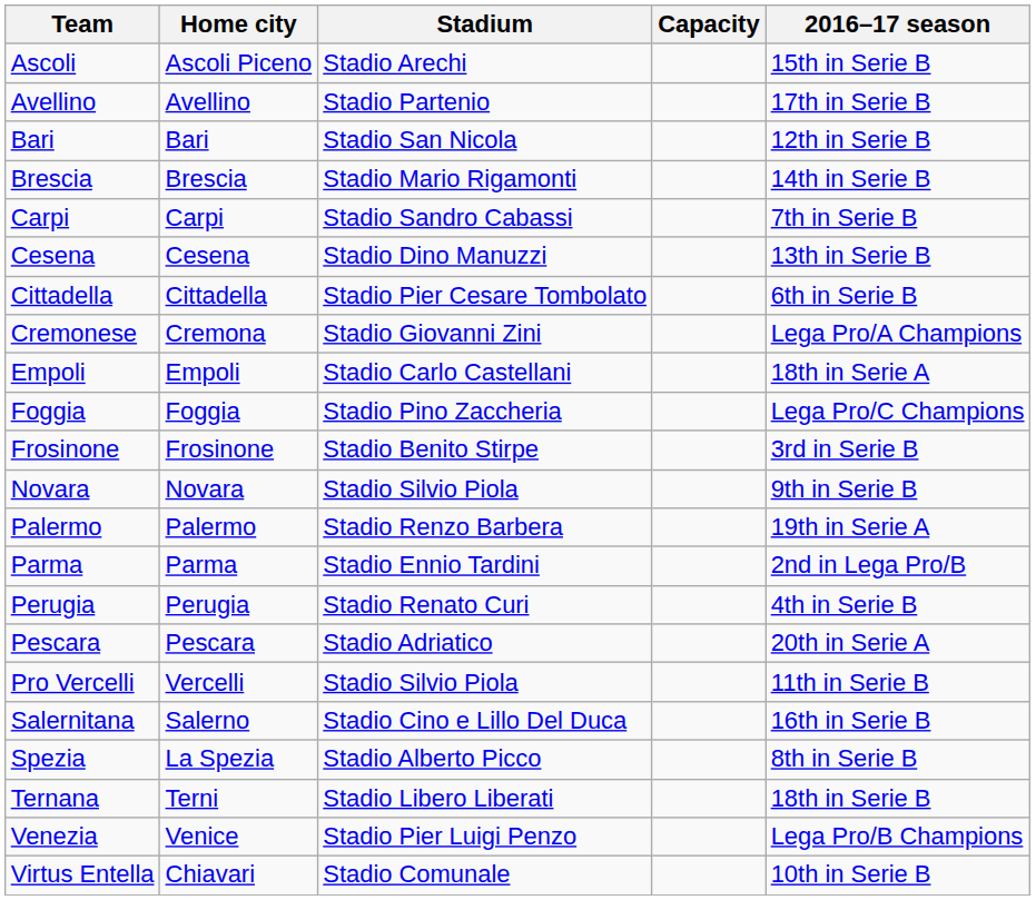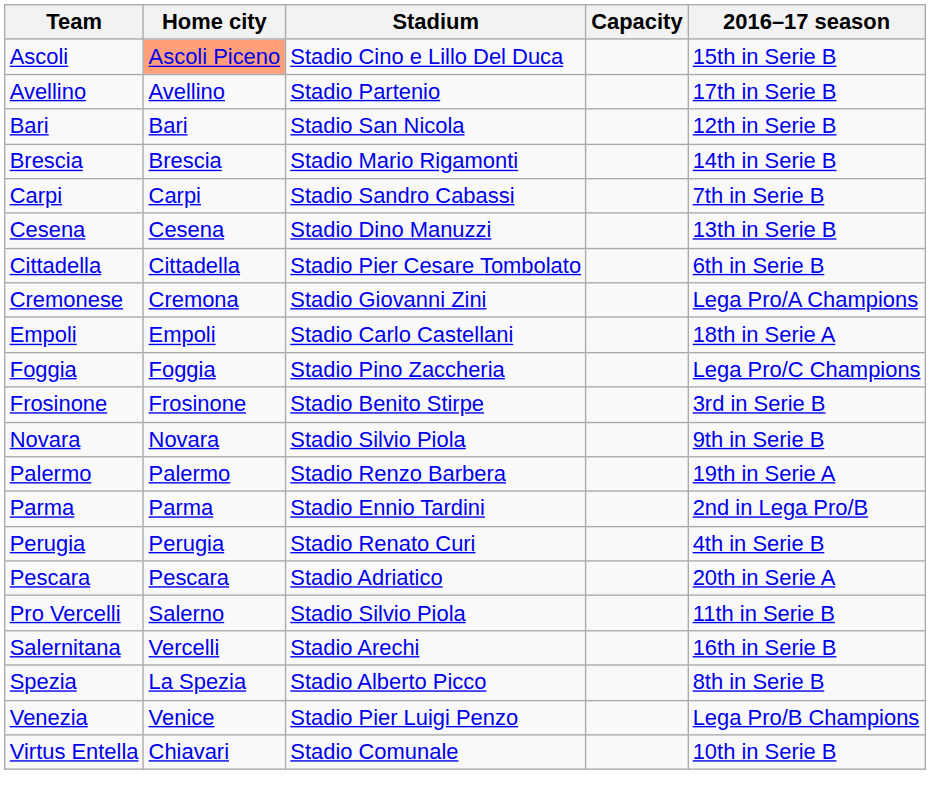 <table class="wikitable sortable">
 <tr>
 <th>Team</th>
 <th>Home city</th>
 <th>Stadium</th>
 <th>Capacity</th>
 <th>2016–17 season</th>
 </tr>
 <tr>
 <td><a href='#'>Ascoli</a></td>
-<td><a href='#'>Ascoli Piceno</a></td>
-<td><a href='#'>Stadio Arechi</a></td>
+<td style="background: lightsalmon;"><a href='#'>Ascoli Piceno</a></td>
+<td><a href='#'>Stadio Cino e Lillo Del Duca</a></td>
 <td style="text-align:center;"></td>
 <td><a href='#'>15th in Serie B</a></td>
 </tr>
 <tr>
 <td><a href='#'>Avellino</a></td>
 <td><a href='#'>Avellino</a></td>
 <td><a href='#'>Stadio Partenio</a></td>
 <td style="text-align:center;"></td>
 <td><a href='#'>17th in Serie B</a></td>
 </tr>
 <tr>
 <td><a href='#'>Bari</a></td>
 <td><a href='#'>Bari</a></td>
 <td><a href='#'>Stadio San Nicola</a></td>
 <td style="text-align:center;"></td>
 <td><a href='#'>12th in Serie B</a></td>
 </tr>
 <tr>
 <td><a href='#'>Brescia</a></td>
 <td><a href='#'>Brescia</a></td>
 <td><a href='#'>Stadio Mario Rigamonti</a></td>
 <td style="text-align:center;"></td>
 <td><a href='#'>14th in Serie B</a></td>
 </tr>
 <tr>
 <td><a href='#'>Carpi</a></td>
 <td><a href='#'>Carpi</a></td>
 <td><a href='#'>Stadio Sandro Cabassi</a></td>
 <td style="text-align:center;"></td>
 <td><a href='#'>7th in Serie B</a></td>
 </tr>
 <tr>
 <td><a href='#'>Cesena</a></td>
 <td><a href='#'>Cesena</a></td>
 <td><a href='#'>Stadio Dino Manuzzi</a></td>
 <td style="text-align:center;"></td>
 <td><a href='#'>13th in Serie B</a></td>
 </tr>
 <tr>
 <td><a href='#'>Cittadella</a></td>
 <td><a href='#'>Cittadella</a></td>
 <td><a href='#'>Stadio Pier Cesare Tombolato</a></td>
 <td style="text-align:center;"></td>
 <td><a href='#'>6th in Serie B</a></td>
 </tr>
 <tr>
 <td><a href='#'>Cremonese</a></td>
 <td><a href='#'>Cremona</a></td>
 <td><a href='#'>Stadio Giovanni Zini</a></td>
 <td style="text-align:center;"></td>
 <td><a href='#'>Lega Pro/A Champions</a></td>
 </tr>
 <tr>
 <td><a href='#'>Empoli</a></td>
 <td><a href='#'>Empoli</a></td>
 <td><a href='#'>Stadio Carlo Castellani</a></td>
 <td style="text-align:center;"></td>
 <td><a href='#'>18th in Serie A</a></td>
 </tr>
 <tr>
 <td><a href='#'>Foggia</a></td>
 <td><a href='#'>Foggia</a></td>
 <td><a href='#'>Stadio Pino Zaccheria</a></td>
 <td style="text-align:center;"></td>
 <td><a href='#'>Lega Pro/C Champions</a></td>
 </tr>
 <tr>
 <td><a href='#'>Frosinone</a></td>
 <td><a href='#'>Frosinone</a></td>
 <td><a href='#'>Stadio Benito Stirpe</a></td>
 <td style="text-align:center;"></td>
 <td><a href='#'>3rd in Serie B</a></td>
 </tr>
 <tr>
 <td><a href='#'>Novara</a></td>
 <td><a href='#'>Novara</a></td>
 <td><a href='#'>Stadio Silvio Piola</a></td>
 <td style="text-align:center;"></td>
 <td><a href='#'>9th in Serie B</a></td>
 </tr>
 <tr>
 <td><a href='#'>Palermo</a></td>
 <td><a href='#'>Palermo</a></td>
 <td><a href='#'>Stadio Renzo Barbera</a></td>
 <td style="text-align:center;"></td>
 <td><a href='#'>19th in Serie A</a></td>
 </tr>
 <tr>
 <td><a href='#'>Parma</a></td>
 <td><a href='#'>Parma</a></td>
 <td><a href='#'>Stadio Ennio Tardini</a></td>
 <td style="text-align:center;"></td>
 <td><a href='#'>2nd in Lega Pro/B</a></td>
 </tr>
 <tr>
 <td><a href='#'>Perugia</a></td>
 <td><a href='#'>Perugia</a></td>
 <td><a href='#'>Stadio Renato Curi</a></td>
 <td style="text-align:center;"></td>
 <td><a href='#'>4th in Serie B</a></td>
 </tr>
 <tr>
 <td><a href='#'>Pescara</a></td>
 <td><a href='#'>Pescara</a></td>
 <td><a href='#'>Stadio Adriatico</a></td>
 <td style="text-align:center;"></td>
 <td><a href='#'>20th in Serie A</a></td>
 </tr>
 <tr>
 <td><a href='#'>Pro Vercelli</a></td>
-<td><a href='#'>Vercelli</a></td>
+<td><a href='#'>Salerno</a></td>
 <td><a href='#'>Stadio Silvio Piola</a></td>
 <td style="text-align:center;"></td>
 <td><a href='#'>11th in Serie B</a></td>
 </tr>
 <tr>
 <td><a href='#'>Salernitana</a></td>
-<td><a href='#'>Salerno</a></td>
-<td><a href='#'>Stadio Cino e Lillo Del Duca</a></td>
+<td><a href='#'>Vercelli</a></td>
+<td><a href='#'>Stadio Arechi</a></td>
 <td style="text-align:center;"></td>
 <td><a href='#'>16th in Serie B</a></td>
 </tr>
 <tr>
 <td><a href='#'>Spezia</a></td>
 <td><a href='#'>La Spezia</a></td>
 <td><a href='#'>Stadio Alberto Picco</a></td>
 <td style="text-align:center;"></td>
 <td><a href='#'>8th in Serie B</a></td>
-</tr>
-<tr>
-<td><a href='#'>Ternana</a></td>
-<td><a href='#'>Terni</a></td>
-<td><a href='#'>Stadio Libero Liberati</a></td>
-<td style="text-align:center;"></td>
-<td><a href='#'>18th in Serie B</a></td>
 </tr>
 <tr>
 <td><a href='#'>Venezia</a></td>
 <td><a href='#'>Venice</a></td>
 <td><a href='#'>Stadio Pier Luigi Penzo</a></td>
 <td style="text-align:center;"></td>
 <td><a href='#'>Lega Pro/B Champions</a></td>
 </tr>
 <tr>
 <td><a href='#'>Virtus Entella</a></td>
 <td><a href='#'>Chiavari</a></td>
 <td><a href='#'>Stadio Comunale</a></td>
 <td style="text-align:center;"></td>
 <td><a href='#'>10th in Serie B</a></td>
 </tr>
 </table>
